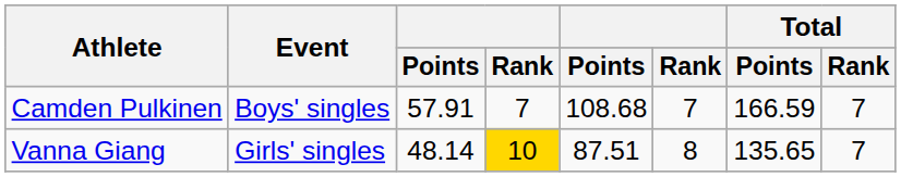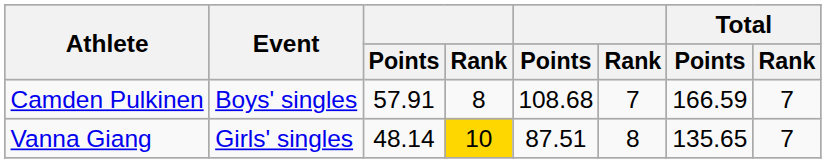 <table class="wikitable" style="font-size:90%">
 <tr>
 <th rowspan="2">Athlete</th>
 <th rowspan="2">Event</th>
 <th colspan="2"></th>
 <th colspan="2"></th>
 <th colspan="2">Total</th>
 </tr>
 <tr style="font-size:95%">
 <th>Points</th>
 <th>Rank</th>
 <th>Points</th>
 <th>Rank</th>
 <th>Points</th>
 <th>Rank</th>
 </tr>
 <tr align=center>
 <td align=left><a href='#'>Camden Pulkinen</a></td>
 <td align=left><a href='#'>Boys' singles</a></td>
 <td>57.91</td>
-<td>7</td>
+<td>8</td>
 <td>108.68</td>
 <td>7</td>
 <td>166.59</td>
 <td>7</td>
 </tr>
 <tr align=center>
 <td align=left><a href='#'>Vanna Giang</a></td>
 <td align=left><a href='#'>Girls' singles</a></td>
 <td>48.14</td>
 <td style="background: gold;">10</td>
 <td>87.51</td>
 <td>8</td>
 <td>135.65</td>
 <td>7</td>
 </tr>
 </table>
